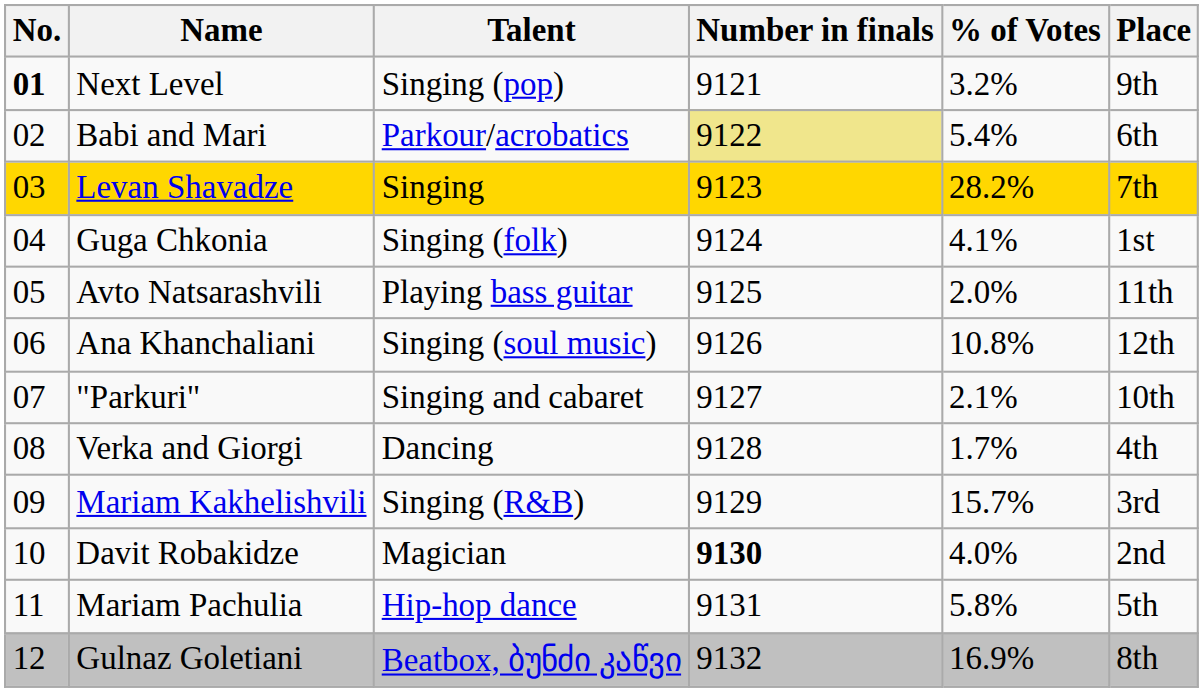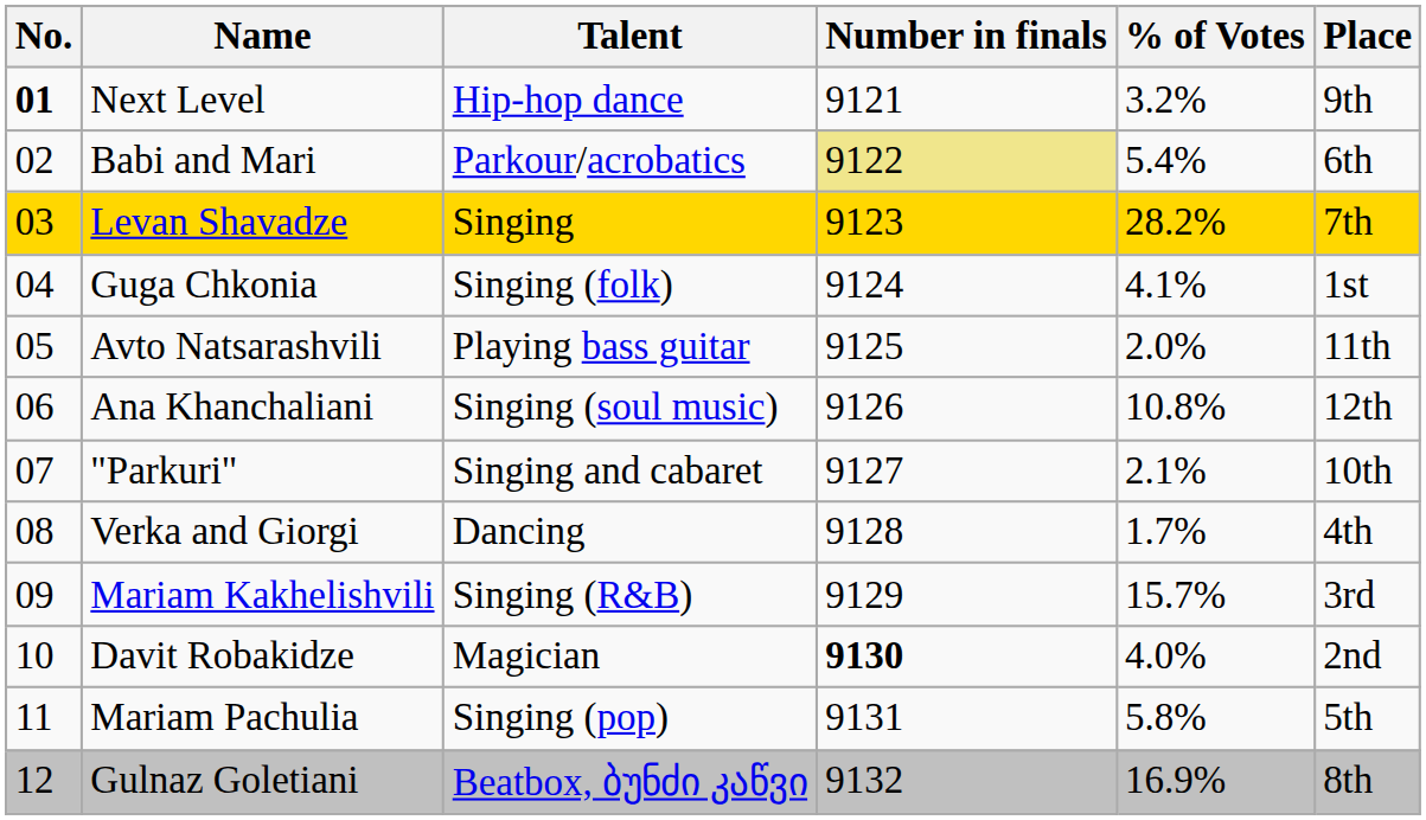 <table class="sortable wikitable">
 <tr>
 <th>No.</th>
 <th>Name</th>
 <th>Talent</th>
 <th>Number in finals</th>
 <th>% of Votes</th>
 <th>Place</th>
 </tr>
 <tr>
 <td><strong>01</strong></td>
 <td>Next Level</td>
-<td>Singing (<a href='#'>pop</a>)</td>
+<td><a href='#'>Hip-hop dance</a></td>
 <td>9121</td>
 <td>3.2%</td>
 <td>9th</td>
 </tr>
 <tr>
 <td>02</td>
 <td>Babi and Mari</td>
 <td><a href='#'>Parkour</a>/<a href='#'>acrobatics</a></td>
 <td style="background: khaki;">9122</td>
 <td>5.4%</td>
 <td>6th</td>
 </tr>
 <tr bgcolor=gold>
 <td>03</td>
 <td><a href='#'>Levan Shavadze</a></td>
 <td>Singing</td>
 <td>9123</td>
 <td>28.2%</td>
 <td>7th</td>
 </tr>
 <tr>
 <td>04</td>
 <td>Guga Chkonia</td>
 <td>Singing (<a href='#'>folk</a>)</td>
 <td>9124</td>
 <td>4.1%</td>
 <td>1st</td>
 </tr>
 <tr>
 <td>05</td>
 <td>Avto Natsarashvili</td>
 <td>Playing <a href='#'>bass guitar</a></td>
 <td>9125</td>
 <td>2.0%</td>
 <td>11th</td>
 </tr>
 <tr>
 <td>06</td>
 <td>Ana Khanchaliani</td>
 <td>Singing (<a href='#'>soul music</a>)</td>
 <td>9126</td>
 <td>10.8%</td>
 <td>12th</td>
 </tr>
 <tr>
 <td>07</td>
 <td>"Parkuri"</td>
 <td>Singing and cabaret</td>
 <td>9127</td>
 <td>2.1%</td>
 <td>10th</td>
 </tr>
 <tr>
 <td>08</td>
 <td>Verka and Giorgi</td>
 <td>Dancing</td>
 <td>9128</td>
 <td>1.7%</td>
 <td>4th</td>
 </tr>
 <tr>
 <td>09</td>
 <td><a href='#'>Mariam Kakhelishvili</a></td>
 <td>Singing (<a href='#'>R&B</a>)</td>
 <td>9129</td>
 <td>15.7%</td>
 <td>3rd</td>
 </tr>
 <tr>
 <td>10</td>
 <td>Davit Robakidze</td>
 <td>Magician</td>
 <td><strong>9130</strong></td>
 <td>4.0%</td>
 <td>2nd</td>
 </tr>
 <tr>
 <td>11</td>
 <td>Mariam Pachulia</td>
-<td><a href='#'>Hip-hop dance</a></td>
+<td>Singing (<a href='#'>pop</a>)</td>
 <td>9131</td>
 <td>5.8%</td>
 <td>5th</td>
 </tr>
 <tr bgcolor="silver">
 <td>12</td>
 <td>Gulnaz Goletiani</td>
 <td><a href='#'>Beatbox, ბუნძი კაწვი</a></td>
 <td>9132</td>
 <td>16.9%</td>
 <td>8th</td>
 </tr>
 </table>
